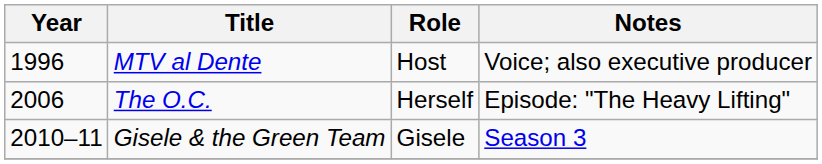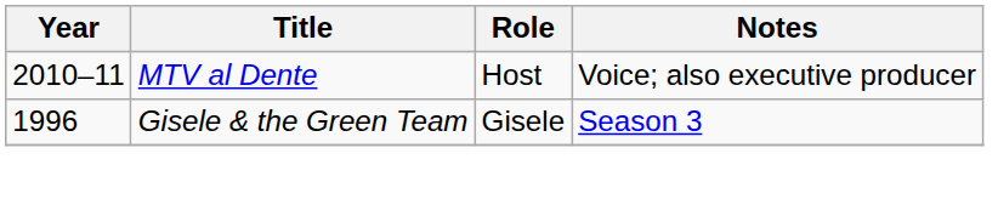 <table class="wikitable sortable">
 <tr>
 <th>Year</th>
 <th>Title</th>
 <th>Role</th>
 <th class="unsortable">Notes</th>
 </tr>
 <tr>
-<td>1996</td>
+<td>2010–11</td>
 <td><em><a href='#'>MTV al Dente</a></em></td>
 <td>Host</td>
 <td>Voice; also executive producer</td>
 </tr>
 <tr>
-<td>2006</td>
-<td><em><a href='#'>The O.C.</a></em></td>
-<td>Herself</td>
-<td>Episode: "The Heavy Lifting"</td>
-</tr>
-<tr>
-<td>2010–11</td>
+<td>1996</td>
 <td><em>Gisele & the Green Team</em></td>
 <td>Gisele</td>
 <td><a href='#'>Season 3</a></td>
 </tr>
 <tr>
 </tr>
 </table>
